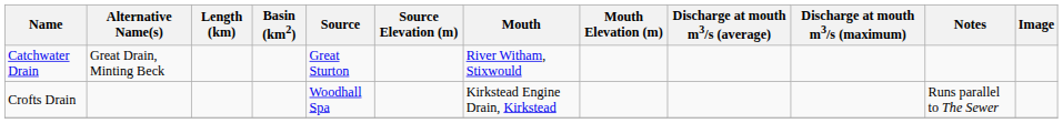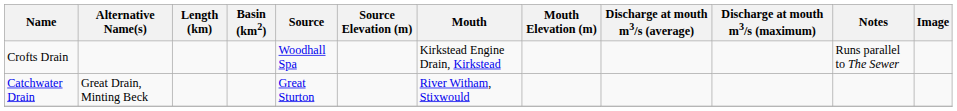 <table class="wikitable sortable">
 <tr>
 <th>Name</th>
 <th>Alternative Name(s)</th>
 <th>Length (km)</th>
 <th>Basin (km<sup>2</sup>)</th>
 <th>Source</th>
 <th>Source Elevation (m)</th>
 <th>Mouth</th>
 <th>Mouth Elevation (m)</th>
 <th>Discharge at mouth m<sup>3</sup>/s (average)</th>
 <th class="unsortable">Discharge at mouth m<sup>3</sup>/s (maximum)</th>
 <th>Notes</th>
 <th class="unsortable">Image</th>
 </tr>
 <tr>
+<td>Crofts Drain</td>
+<td></td>
+<td></td>
+<td></td>
+<td><a href='#'>Woodhall Spa</a></td>
+<td></td>
+<td>Kirkstead Engine Drain, <a href='#'>Kirkstead</a></td>
+<td></td>
+<td></td>
+<td></td>
+<td>Runs parallel to <em>The Sewer</em></td>
+<td></td>
+</tr>
+<tr>
 <td><a href='#'>Catchwater Drain</a></td>
 <td>Great Drain, Minting Beck</td>
 <td></td>
 <td></td>
 <td><a href='#'>Great Sturton</a></td>
 <td></td>
 <td><a href='#'>River Witham</a>, <a href='#'>Stixwould</a></td>
 <td></td>
 <td></td>
 <td></td>
 <td></td>
 <td></td>
 </tr>
 <tr>
-<td>Crofts Drain</td>
-<td></td>
-<td></td>
-<td></td>
-<td><a href='#'>Woodhall Spa</a></td>
-<td></td>
-<td>Kirkstead Engine Drain, <a href='#'>Kirkstead</a></td>
-<td></td>
-<td></td>
-<td></td>
-<td>Runs parallel to <em>The Sewer</em></td>
-<td></td>
-</tr>
-<tr>
 </tr>
 </table>
